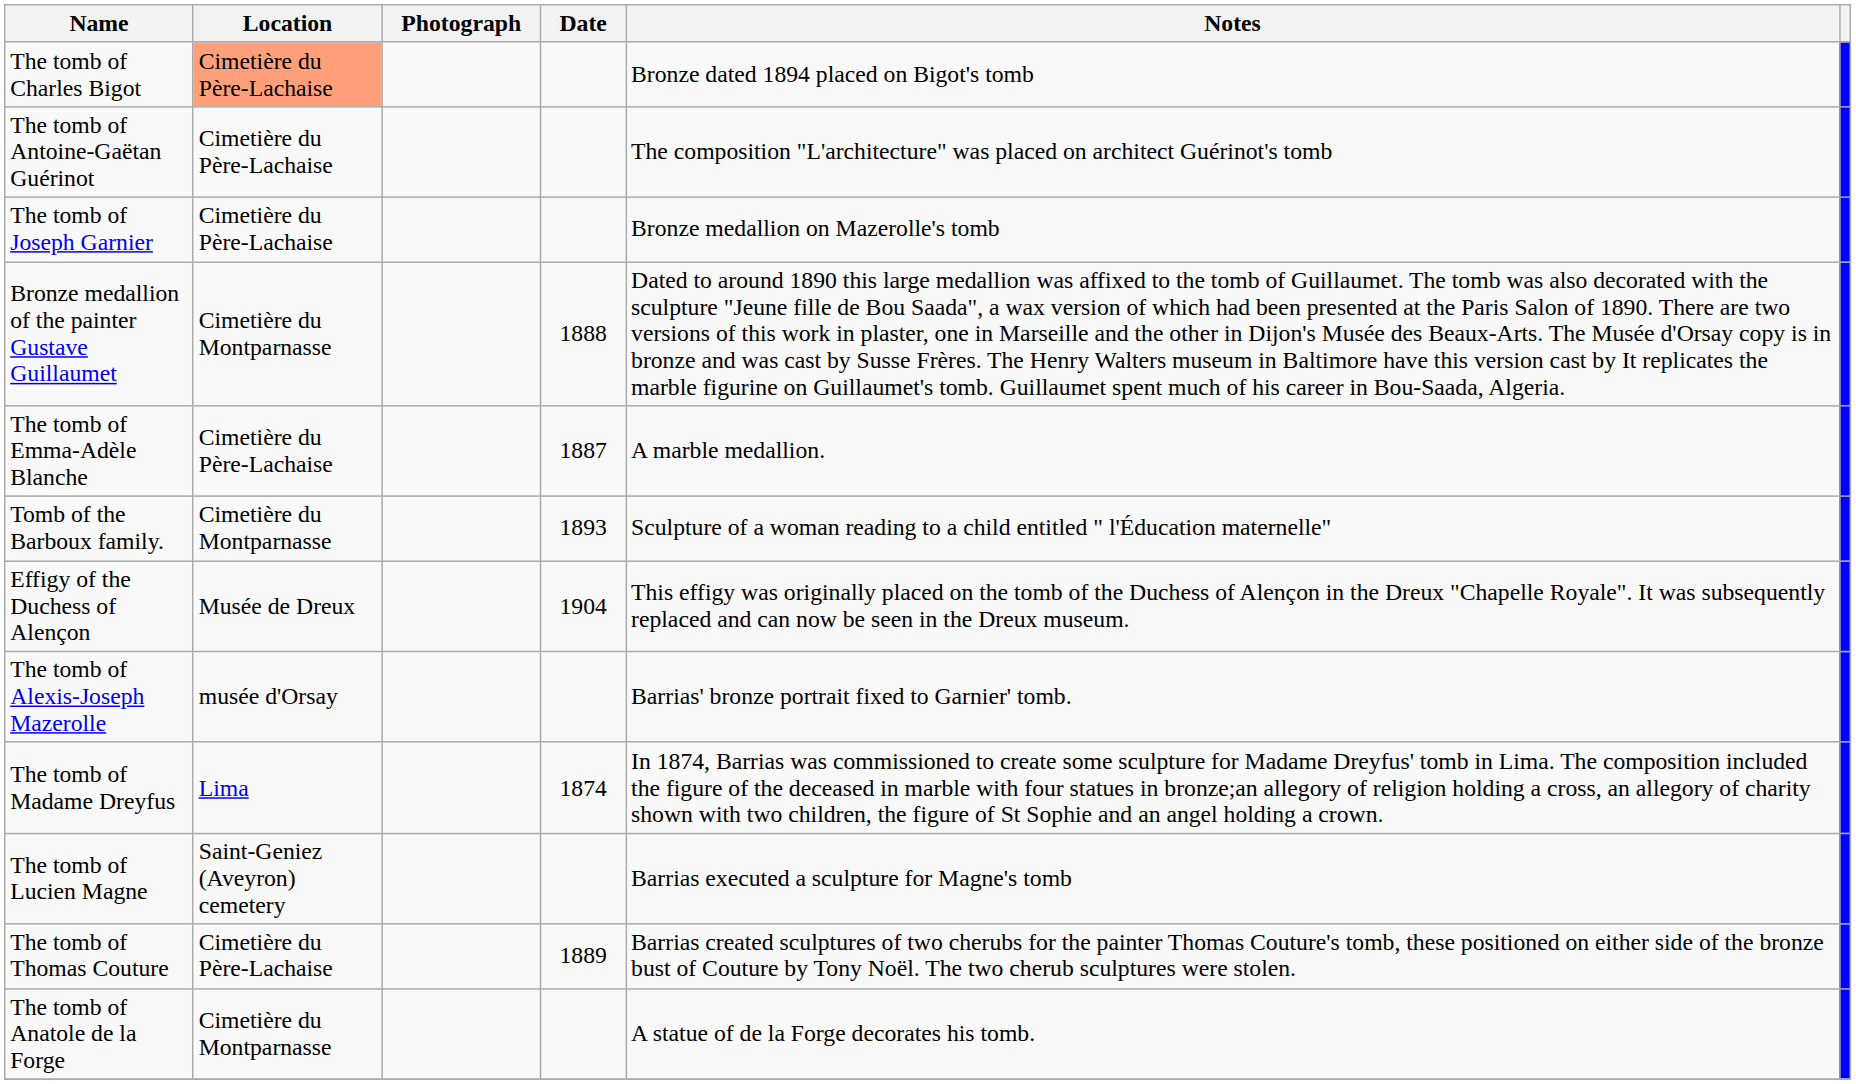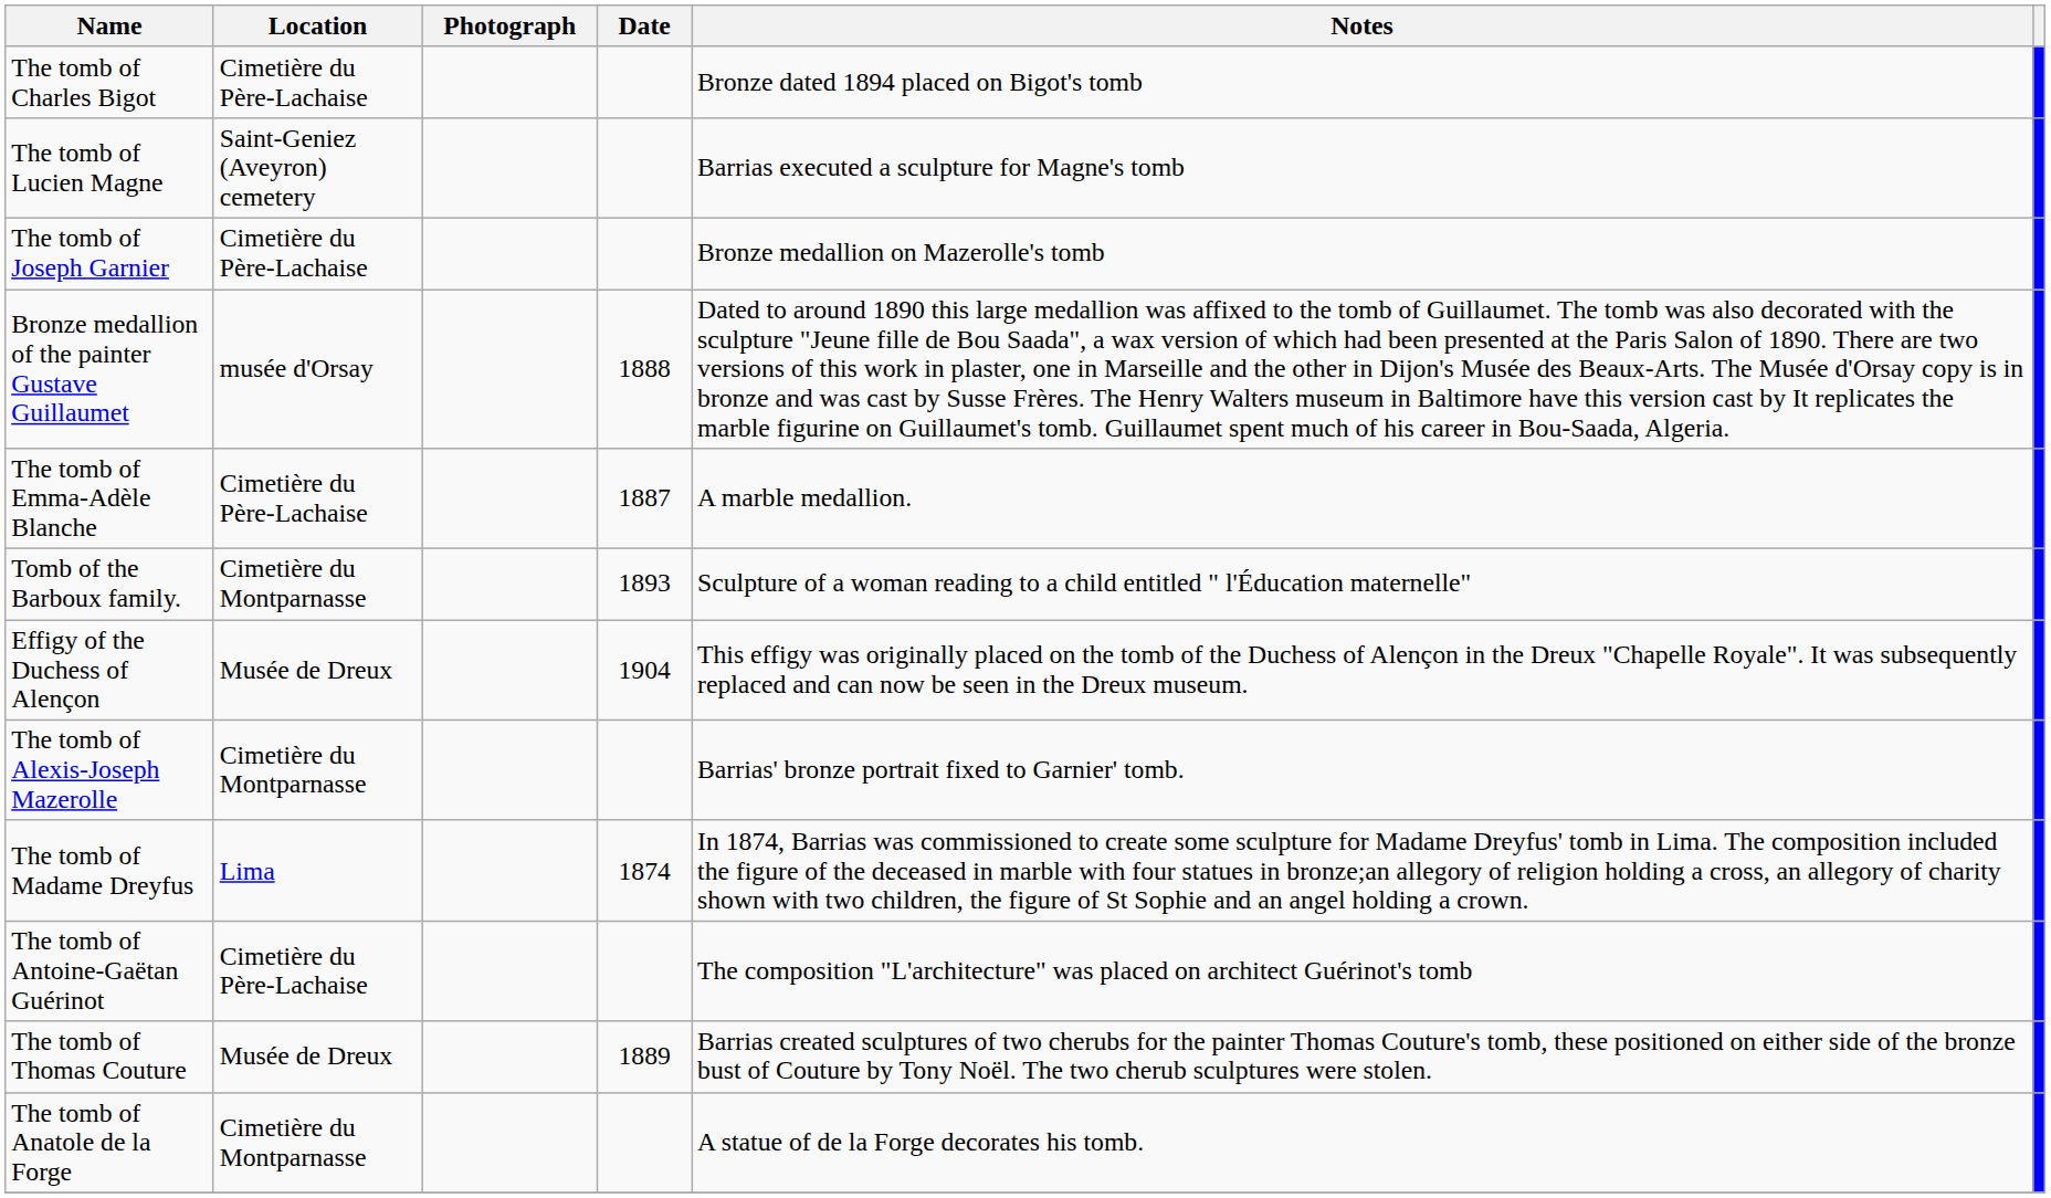 <table class="wikitable sortable plainrowheaders">
 <tr>
 <th scope="col" style="width:120px">Name</th>
 <th scope="col" style="width:120px">Location</th>
 <th scope="col" style="width:100px" class="unsortable">Photograph</th>
 <th scope="col" style="width:50px">Date</th>
 <th scope="col" class="unsortable">Notes</th>
 <th scope="col" class="unsortable"></th>
 </tr>
 <tr>
 <td>The tomb of Charles Bigot</td>
-<td style="background: lightsalmon;">Cimetière du Père-Lachaise<br></td>
+<td>Cimetière du Père-Lachaise<br></td>
 <td></td>
 <td></td>
 <td>Bronze dated 1894 placed on Bigot's tomb</td>
 <th style="background:blue"></th>
 </tr>
 <tr>
-<td>The tomb of Antoine-Gaëtan Guérinot</td>
-<td>Cimetière du Père-Lachaise<br></td>
+<td>The tomb of Lucien Magne</td>
+<td>Saint-Geniez (Aveyron) cemetery</td>
 <td></td>
 <td align="center"></td>
-<td>The composition "L'architecture" was placed on architect Guérinot's tomb<br></td>
+<td>Barrias executed a sculpture for Magne's tomb</td>
 <th style="background:blue"></th>
 </tr>
 <tr>
 <td>The tomb of <a href='#'>Joseph Garnier</a></td>
 <td>Cimetière du Père-Lachaise<br></td>
 <td></td>
 <td align="center"></td>
 <td>Bronze medallion on Mazerolle's tomb</td>
 <th style="background:blue"></th>
 </tr>
 <tr>
 <td>Bronze medallion of the painter <a href='#'>Gustave Guillaumet</a></td>
-<td>Cimetière du Montparnasse<br></td>
+<td>musée d'Orsay<br></td>
 <td></td>
 <td align="center">1888</td>
 <td>Dated to around 1890 this large medallion was affixed to the tomb of Guillaumet. The tomb was also decorated with the sculpture "Jeune fille de Bou Saada", a wax version of which had been presented at the Paris Salon of 1890. There are two versions of this work in plaster, one in Marseille and the other in Dijon's Musée des Beaux-Arts. The Musée d'Orsay copy is in bronze and was cast by Susse Frères. The Henry Walters museum in Baltimore have this version cast by It replicates the marble figurine on Guillaumet's tomb. Guillaumet spent much of his career in Bou-Saada, Algeria.<br></td>
 <th style="background:blue"></th>
 </tr>
 <tr>
 <td>The tomb of Emma-Adèle Blanche</td>
 <td>Cimetière du Père-Lachaise<br></td>
 <td></td>
 <td align="center">1887</td>
 <td>A marble medallion.<br></td>
 <th style="background:blue"></th>
 </tr>
 <tr>
 <td>Tomb of the Barboux family.</td>
 <td>Cimetière du Montparnasse<br></td>
 <td></td>
 <td align="center">1893</td>
 <td>Sculpture of a woman reading to a child entitled " l'Éducation maternelle"<br></td>
 <th style="background:blue"></th>
 </tr>
 <tr>
 <td>Effigy of the Duchess of Alençon</td>
 <td>Musée de Dreux<br></td>
 <td></td>
 <td align="center">1904</td>
 <td>This effigy was originally placed on the tomb of the Duchess of Alençon in the Dreux "Chapelle Royale". It was subsequently replaced and can now be seen in the Dreux museum.</td>
 <th style="background:blue"></th>
 </tr>
 <tr>
 <td>The tomb of <a href='#'>Alexis-Joseph Mazerolle</a></td>
-<td>musée d'Orsay<br></td>
+<td>Cimetière du Montparnasse<br></td>
 <td></td>
 <td align="center"></td>
 <td>Barrias' bronze portrait fixed to Garnier' tomb.</td>
 <th style="background:blue"></th>
 </tr>
 <tr>
 <td>The tomb of Madame Dreyfus</td>
 <td><a href='#'>Lima</a></td>
 <td></td>
 <td align="center">1874</td>
 <td>In 1874, Barrias was commissioned to create some sculpture for Madame Dreyfus' tomb in Lima. The composition included the figure of the deceased in marble with four statues in bronze;an allegory of religion holding a cross, an allegory of charity shown with two children, the figure of St Sophie and an angel holding a crown.</td>
 <th style="background:blue"></th>
 </tr>
 <tr>
-<td>The tomb of Lucien Magne</td>
-<td>Saint-Geniez (Aveyron) cemetery</td>
+<td>The tomb of Antoine-Gaëtan Guérinot</td>
+<td>Cimetière du Père-Lachaise<br></td>
 <td></td>
 <td align="center"></td>
-<td>Barrias executed a sculpture for Magne's tomb</td>
+<td>The composition "L'architecture" was placed on architect Guérinot's tomb<br></td>
 <th style="background:blue"></th>
 </tr>
 <tr>
 <td>The tomb of Thomas Couture</td>
-<td>Cimetière du Père-Lachaise<br></td>
+<td>Musée de Dreux<br></td>
 <td></td>
 <td align="center">1889</td>
 <td>Barrias created sculptures of two cherubs for the painter Thomas Couture's tomb, these positioned on either side of the bronze bust of Couture by Tony Noël. The two cherub sculptures were stolen.</td>
 <th style="background:blue"></th>
 </tr>
 <tr>
 <td>The tomb of Anatole de la Forge</td>
 <td>Cimetière du Montparnasse<br></td>
 <td></td>
 <td align="center"></td>
 <td>A statue of de la Forge decorates his tomb.<br></td>
 <th style="background:blue"></th>
 </tr>
 <tr>
 </tr>
 </table>
